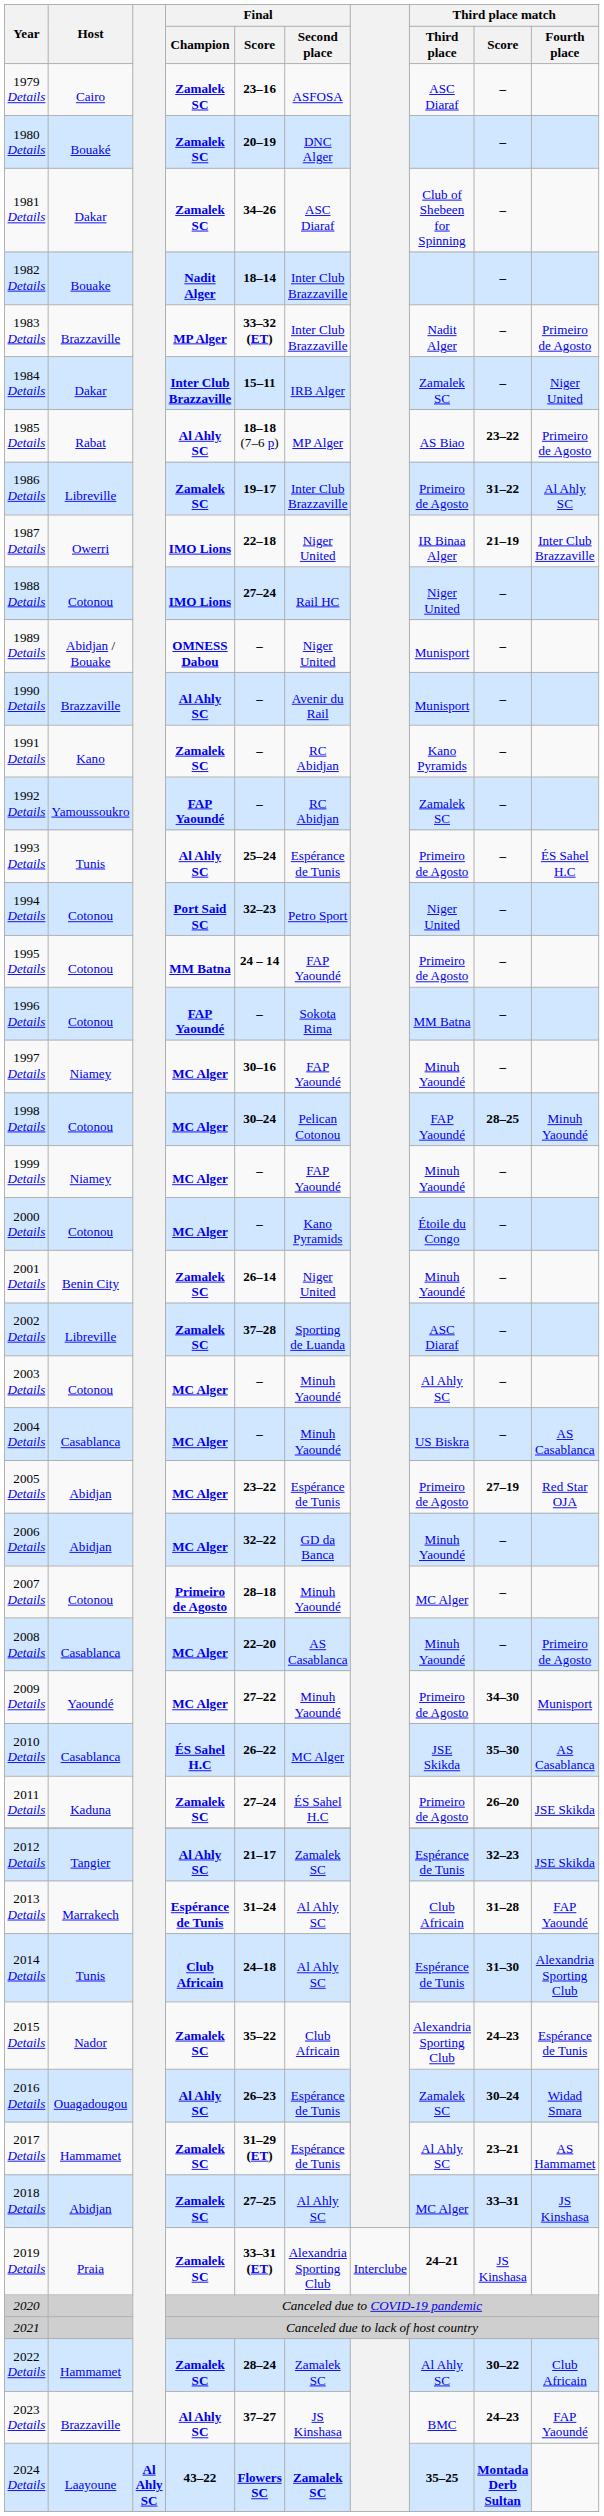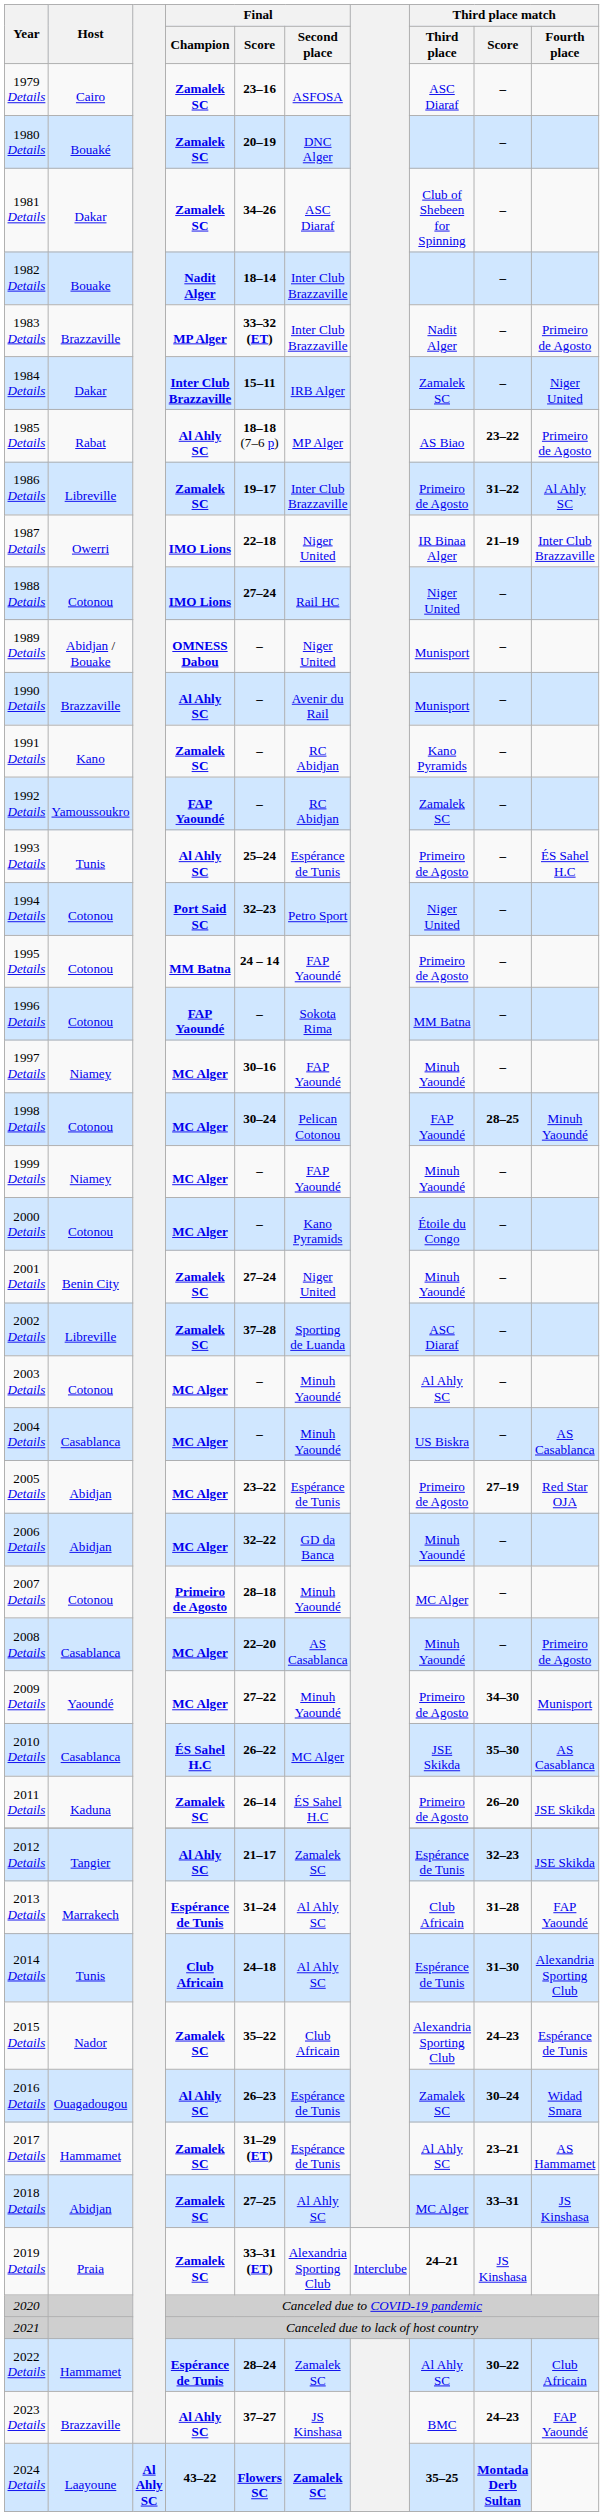 <table class="wikitable" style="font-size:90%; width: 98%; text-align: center;">
 <tr bgcolor=#C1D8FF>
 <th rowspan=2 width=5%>Year</th>
 <th rowspan=2 width=8%>Host</th>
 <th width=1% bgcolor=ffffff rowspan=48></th>
 <th colspan=3>Final</th>
 <th width=1% bgcolor=ffffff rowspan=43></th>
 <th colspan=3>Third place match</th>
 </tr>
 <tr bgcolor=#EFEFEF>
 <th width=16%>Champion</th>
 <th width=6%>Score</th>
 <th width=16%>Second place</th>
 <th width=16%>Third place</th>
 <th width=6%>Score</th>
 <th width=16%>Fourth place</th>
 </tr>
 <tr>
 <td>1979<br><em><a href='#'>Details</a></em></td>
 <td><br><a href='#'>Cairo</a></td>
 <td><br><strong><a href='#'>Zamalek SC</a></strong></td>
 <td><strong>23–16</strong></td>
 <td><br> <a href='#'>ASFOSA</a></td>
 <td><br><a href='#'>ASC Diaraf</a></td>
 <td><strong> – </strong></td>
 <td></td>
 </tr>
 <tr bgcolor=#D0E7FF>
 <td>1980<br><em><a href='#'>Details</a></em></td>
 <td><br><a href='#'>Bouaké</a></td>
 <td><br><strong><a href='#'>Zamalek SC</a></strong></td>
 <td><strong>20–19</strong></td>
 <td><br> <a href='#'>DNC Alger</a></td>
 <td></td>
 <td><strong> – </strong></td>
 <td></td>
 </tr>
 <tr>
 <td>1981<br><em><a href='#'>Details</a></em></td>
 <td><br><a href='#'>Dakar</a></td>
 <td><br><strong><a href='#'>Zamalek SC</a></strong></td>
 <td><strong>34–26 </strong></td>
 <td><br> <a href='#'>ASC Diaraf</a></td>
 <td><br><a href='#'>Club of Shebeen for Spinning</a></td>
 <td><strong> – </strong></td>
 <td></td>
 </tr>
 <tr bgcolor=#D0E7FF>
 <td>1982<br><em><a href='#'>Details</a></em></td>
 <td><br><a href='#'>Bouake</a></td>
 <td><br><strong><a href='#'>Nadit Alger</a></strong></td>
 <td><strong>18–14</strong></td>
 <td><br> <a href='#'>Inter Club Brazzaville</a></td>
 <td></td>
 <td><strong> – </strong></td>
 <td></td>
 </tr>
 <tr>
 <td>1983<br><em><a href='#'>Details</a></em></td>
 <td><br><a href='#'>Brazzaville</a></td>
 <td><br><strong><a href='#'>MP Alger</a></strong></td>
 <td><strong>33–32 (<a href='#'>ET</a>)</strong></td>
 <td><br> <a href='#'>Inter Club Brazzaville</a></td>
 <td><br><a href='#'>Nadit Alger</a></td>
 <td><strong> – </strong></td>
 <td><br><a href='#'>Primeiro de Agosto</a></td>
 </tr>
 <tr bgcolor=#D0E7FF>
 <td>1984<br><em><a href='#'>Details</a></em></td>
 <td><br><a href='#'>Dakar</a></td>
 <td><br><strong><a href='#'>Inter Club Brazzaville</a></strong></td>
 <td><strong>15–11</strong></td>
 <td><br> <a href='#'> IRB Alger</a></td>
 <td><br><a href='#'>Zamalek SC</a></td>
 <td><strong> – </strong></td>
 <td><br> <a href='#'>Niger United</a></td>
 </tr>
 <tr>
 <td>1985<br><em><a href='#'>Details</a></em></td>
 <td><br><a href='#'>Rabat</a></td>
 <td><br><strong><a href='#'>Al Ahly SC</a></strong></td>
 <td><strong>18–18</strong><br>(7–6 <a href='#'>p</a>)</td>
 <td><br> <a href='#'>MP Alger</a></td>
 <td><br><a href='#'>AS Biao</a></td>
 <td><strong>23–22</strong></td>
 <td><br><a href='#'>Primeiro de Agosto</a></td>
 </tr>
 <tr bgcolor=#D0E7FF>
 <td>1986<br><em><a href='#'>Details</a></em></td>
 <td><br><a href='#'>Libreville</a></td>
 <td><br><strong><a href='#'>Zamalek SC</a></strong></td>
 <td><strong> 19–17 </strong></td>
 <td><br> <a href='#'>Inter Club Brazzaville</a></td>
 <td><br><a href='#'>Primeiro de Agosto</a></td>
 <td><strong> 31–22</strong></td>
 <td><br><a href='#'>Al Ahly SC</a></td>
 </tr>
 <tr>
 <td>1987<br><em><a href='#'>Details</a></em></td>
 <td><br><a href='#'>Owerri</a></td>
 <td><br><strong><a href='#'>IMO Lions</a></strong></td>
 <td><strong>22–18</strong></td>
 <td><br> <a href='#'>Niger United</a></td>
 <td><br><a href='#'>IR Binaa Alger</a></td>
 <td><strong>21–19</strong></td>
 <td><br> <a href='#'>Inter Club Brazzaville</a></td>
 </tr>
 <tr bgcolor=#D0E7FF>
 <td>1988<br><em><a href='#'>Details</a></em></td>
 <td><br><a href='#'>Cotonou</a></td>
 <td><br><strong><a href='#'>IMO Lions</a></strong></td>
 <td><strong> 27–24 </strong></td>
 <td><br> <a href='#'>Rail HC</a></td>
 <td><br><a href='#'>Niger United</a></td>
 <td><strong> – </strong></td>
 <td></td>
 </tr>
 <tr>
 <td>1989<br><em><a href='#'>Details</a></em></td>
 <td><br><a href='#'>Abidjan</a> / <a href='#'>Bouake</a></td>
 <td><br><strong><a href='#'>OMNESS Dabou</a></strong></td>
 <td><strong> – </strong></td>
 <td><br> <a href='#'>Niger United</a></td>
 <td><br><a href='#'>Munisport</a></td>
 <td><strong> – </strong></td>
 <td></td>
 </tr>
 <tr bgcolor=#D0E7FF>
 <td>1990<br><em><a href='#'>Details</a></em></td>
 <td><br><a href='#'>Brazzaville</a></td>
 <td><br><strong><a href='#'>Al Ahly SC</a></strong></td>
 <td><strong> – </strong></td>
 <td><br> <a href='#'>Avenir du Rail</a></td>
 <td><br><a href='#'>Munisport</a></td>
 <td><strong> – </strong></td>
 <td></td>
 </tr>
 <tr>
 <td>1991<br><em><a href='#'>Details</a></em></td>
 <td><br><a href='#'>Kano</a></td>
 <td><br><strong><a href='#'>Zamalek SC</a></strong></td>
 <td><strong> – </strong></td>
 <td><br> <a href='#'>RC Abidjan</a></td>
 <td><br><a href='#'>Kano Pyramids</a></td>
 <td><strong> – </strong></td>
 <td></td>
 </tr>
 <tr bgcolor=#D0E7FF>
 <td>1992<br><em><a href='#'>Details</a></em></td>
 <td><br><a href='#'>Yamoussoukro</a></td>
 <td><br><strong><a href='#'>FAP Yaoundé</a></strong></td>
 <td><strong> – </strong></td>
 <td><br> <a href='#'>RC Abidjan</a></td>
 <td><br><a href='#'>Zamalek SC</a></td>
 <td><strong> – </strong></td>
 <td></td>
 </tr>
 <tr>
 <td>1993<br><em><a href='#'>Details</a></em></td>
 <td><br><a href='#'>Tunis</a></td>
 <td><br><strong><a href='#'>Al Ahly SC</a></strong></td>
 <td><strong> 25–24 </strong></td>
 <td><br><a href='#'>Espérance de Tunis</a></td>
 <td><br><a href='#'>Primeiro de Agosto</a></td>
 <td><strong> – </strong></td>
 <td><br> <a href='#'>ÉS Sahel H.C</a></td>
 </tr>
 <tr bgcolor=#D0E7FF>
 <td>1994<br><em><a href='#'>Details</a></em></td>
 <td><br><a href='#'>Cotonou</a></td>
 <td><br><strong><a href='#'>Port Said SC</a></strong></td>
 <td><strong>32–23</strong></td>
 <td><br> <a href='#'>Petro Sport</a></td>
 <td><br><a href='#'>Niger United</a></td>
 <td><strong> – </strong></td>
 <td></td>
 </tr>
 <tr>
 <td>1995<br><em><a href='#'>Details</a></em></td>
 <td><br><a href='#'>Cotonou</a></td>
 <td><br><strong><a href='#'>MM Batna</a></strong></td>
 <td><strong>24 – 14</strong></td>
 <td><br> <a href='#'>FAP Yaoundé</a></td>
 <td><br><a href='#'>Primeiro de Agosto</a></td>
 <td><strong> – </strong></td>
 <td></td>
 </tr>
 <tr bgcolor=#D0E7FF>
 <td>1996<br><em><a href='#'>Details</a></em></td>
 <td><br><a href='#'>Cotonou</a></td>
 <td><br><strong><a href='#'>FAP Yaoundé</a></strong></td>
 <td><strong> – </strong></td>
 <td><br> <a href='#'>Sokota Rima</a></td>
 <td><br><a href='#'>MM Batna</a></td>
 <td><strong> – </strong></td>
 <td></td>
 </tr>
 <tr>
 <td>1997<br><em><a href='#'>Details</a></em></td>
 <td><br><a href='#'>Niamey</a></td>
 <td><br><strong><a href='#'>MC Alger</a></strong></td>
 <td><strong> 30–16 </strong></td>
 <td><br> <a href='#'>FAP Yaoundé</a></td>
 <td><br><a href='#'>Minuh Yaoundé</a></td>
 <td><strong> – </strong></td>
 <td></td>
 </tr>
 <tr bgcolor=#D0E7FF>
 <td>1998<br><em><a href='#'>Details</a></em></td>
 <td><br><a href='#'>Cotonou</a></td>
 <td><br><strong><a href='#'>MC Alger</a></strong></td>
 <td><strong> 30–24 </strong></td>
 <td><br> <a href='#'>Pelican Cotonou</a></td>
 <td><br><a href='#'>FAP Yaoundé</a></td>
 <td><strong> 28–25 </strong></td>
 <td><br><a href='#'>Minuh Yaoundé</a></td>
 </tr>
 <tr>
 <td>1999<br><em><a href='#'>Details</a></em></td>
 <td><br><a href='#'>Niamey</a></td>
 <td><br><strong><a href='#'>MC Alger</a></strong></td>
 <td><strong> – </strong></td>
 <td><br> <a href='#'>FAP Yaoundé</a></td>
 <td><br><a href='#'>Minuh Yaoundé</a></td>
 <td><strong> – </strong></td>
 <td></td>
 </tr>
 <tr bgcolor=#D0E7FF>
 <td>2000<br><em><a href='#'>Details</a></em></td>
 <td><br><a href='#'>Cotonou</a></td>
 <td><br><strong><a href='#'>MC Alger</a></strong></td>
 <td><strong> – </strong></td>
 <td><br> <a href='#'>Kano Pyramids</a></td>
 <td><br><a href='#'>Étoile du Congo</a></td>
 <td><strong> – </strong></td>
 <td></td>
 </tr>
 <tr>
 <td>2001<br><em><a href='#'>Details</a></em></td>
 <td><br><a href='#'>Benin City</a></td>
 <td><br><strong><a href='#'>Zamalek SC</a></strong></td>
-<td><strong>26–14 </strong></td>
+<td><strong>27–24</strong></td>
 <td><br> <a href='#'>Niger United</a></td>
 <td><br><a href='#'>Minuh Yaoundé</a></td>
 <td><strong> – </strong></td>
 <td></td>
 </tr>
 <tr bgcolor=#D0E7FF>
 <td>2002<br><em><a href='#'>Details</a></em></td>
 <td><br><a href='#'>Libreville</a></td>
 <td><br><strong><a href='#'>Zamalek SC</a></strong></td>
 <td><strong>37–28</strong></td>
 <td><br> <a href='#'>Sporting de Luanda</a></td>
 <td><br><a href='#'>ASC Diaraf</a></td>
 <td><strong> – </strong></td>
 <td></td>
 </tr>
 <tr>
 <td>2003<br><em><a href='#'>Details</a></em></td>
 <td><br><a href='#'>Cotonou</a></td>
 <td><br><strong><a href='#'>MC Alger</a></strong></td>
 <td><strong> – </strong></td>
 <td><br> <a href='#'>Minuh Yaoundé</a></td>
 <td><br><a href='#'>Al Ahly SC</a></td>
 <td><strong> – </strong></td>
 <td></td>
 </tr>
 <tr bgcolor=#D0E7FF>
 <td>2004<br><em><a href='#'>Details</a></em></td>
 <td><br><a href='#'>Casablanca</a></td>
 <td><br><strong><a href='#'>MC Alger</a></strong></td>
 <td><strong> – </strong></td>
 <td><br> <a href='#'>Minuh Yaoundé</a></td>
 <td><br><a href='#'>US Biskra</a></td>
 <td><strong> – </strong></td>
 <td><br> <a href='#'>AS Casablanca</a></td>
 </tr>
 <tr>
 <td>2005<br><em><a href='#'>Details</a></em></td>
 <td><br><a href='#'>Abidjan</a></td>
 <td><br><strong><a href='#'>MC Alger</a></strong></td>
 <td><strong>23–22</strong></td>
 <td><br><a href='#'>Espérance de Tunis</a></td>
 <td><br><a href='#'>Primeiro de Agosto</a></td>
 <td><strong>27–19</strong></td>
 <td><br><a href='#'>Red Star OJA</a></td>
 </tr>
 <tr bgcolor=#D0E7FF>
 <td>2006<br><em><a href='#'>Details</a></em></td>
 <td><br><a href='#'>Abidjan</a></td>
 <td><br><strong><a href='#'>MC Alger</a></strong></td>
 <td><strong>32–22</strong></td>
 <td><br> <a href='#'>GD da Banca</a></td>
 <td><br><a href='#'>Minuh Yaoundé</a></td>
 <td><strong> – </strong></td>
 <td></td>
 </tr>
 <tr>
 <td>2007<br><em><a href='#'>Details</a></em></td>
 <td><br><a href='#'>Cotonou</a></td>
 <td><br><strong><a href='#'>Primeiro de Agosto</a></strong></td>
 <td><strong>28–18</strong></td>
 <td><br> <a href='#'>Minuh Yaoundé</a></td>
 <td><br><a href='#'>MC Alger</a></td>
 <td><strong> – </strong></td>
 <td></td>
 </tr>
 <tr bgcolor=#D0E7FF>
 <td>2008<br><em><a href='#'>Details</a></em></td>
 <td><br><a href='#'>Casablanca</a></td>
 <td><br><strong><a href='#'>MC Alger</a></strong></td>
 <td><strong> 22–20 </strong></td>
 <td><br> <a href='#'>AS Casablanca</a></td>
 <td><br><a href='#'>Minuh Yaoundé</a></td>
 <td><strong> – </strong></td>
 <td><br> <a href='#'>Primeiro de Agosto</a></td>
 </tr>
 <tr>
 <td>2009<br><em><a href='#'>Details</a></em></td>
 <td><br><a href='#'>Yaoundé</a></td>
 <td><br><strong><a href='#'>MC Alger</a></strong></td>
 <td><strong>27–22</strong></td>
 <td><br> <a href='#'>Minuh Yaoundé</a></td>
 <td><br><a href='#'>Primeiro de Agosto</a></td>
 <td><strong>34–30</strong></td>
 <td><br> <a href='#'>Munisport</a></td>
 </tr>
 <tr bgcolor=#D0E7FF>
 <td>2010<br><em><a href='#'>Details</a></em></td>
 <td><br><a href='#'>Casablanca</a></td>
 <td><br><strong><a href='#'>ÉS Sahel H.C</a></strong></td>
 <td><strong>26–22</strong></td>
 <td><br> <a href='#'>MC Alger</a></td>
 <td><br><a href='#'>JSE Skikda</a></td>
 <td><strong>35–30</strong></td>
 <td><br> <a href='#'>AS Casablanca</a></td>
 </tr>
 <tr>
 <td>2011<br><em><a href='#'>Details</a></em></td>
 <td><br><a href='#'>Kaduna</a></td>
 <td><br><strong><a href='#'>Zamalek SC</a></strong></td>
-<td><strong>27–24</strong></td>
+<td><strong>26–14 </strong></td>
 <td><br> <a href='#'>ÉS Sahel H.C</a></td>
 <td><br><a href='#'>Primeiro de Agosto</a></td>
 <td><strong>26–20</strong></td>
 <td><br> <a href='#'>JSE Skikda</a></td>
 </tr>
 <tr>
 </tr>
 <tr bgcolor=#D0E7FF>
 <td>2012<br><em><a href='#'>Details</a></em></td>
 <td><br><a href='#'>Tangier</a></td>
 <td><br><strong><a href='#'>Al Ahly SC</a></strong></td>
 <td><strong> 21–17 </strong></td>
 <td><br><a href='#'>Zamalek SC</a></td>
 <td><br><a href='#'>Espérance de Tunis</a></td>
 <td><strong>32–23</strong></td>
 <td><br> <a href='#'>JSE Skikda</a></td>
 </tr>
 <tr>
 <td>2013<br><em><a href='#'>Details</a></em></td>
 <td><br><a href='#'>Marrakech</a></td>
 <td><br><strong><a href='#'>Espérance de Tunis</a></strong></td>
 <td><strong>31–24</strong></td>
 <td><br><a href='#'>Al Ahly SC</a></td>
 <td><br> <a href='#'>Club Africain</a></td>
 <td><strong>31–28</strong></td>
 <td><br><a href='#'>FAP Yaoundé</a></td>
 </tr>
 <tr bgcolor=#D0E7FF>
 <td>2014<br><em><a href='#'>Details</a></em></td>
 <td><br><a href='#'>Tunis</a></td>
 <td><br><strong><a href='#'>Club Africain</a></strong></td>
 <td><strong> 24–18 </strong></td>
 <td><br><a href='#'>Al Ahly SC</a></td>
 <td><br><a href='#'>Espérance de Tunis</a></td>
 <td><strong>31–30</strong></td>
 <td><br> <a href='#'>Alexandria Sporting Club</a></td>
 </tr>
 <tr>
 <td>2015<br><em><a href='#'>Details</a></em></td>
 <td><br><a href='#'>Nador</a></td>
 <td><br><strong><a href='#'>Zamalek SC</a></strong></td>
 <td><strong>35–22</strong></td>
 <td><br><a href='#'>Club Africain</a></td>
 <td><br> <a href='#'>Alexandria Sporting Club</a></td>
 <td><strong>24–23</strong></td>
 <td><br><a href='#'>Espérance de Tunis</a></td>
 </tr>
 <tr bgcolor=#D0E7FF>
 <td>2016<br><em><a href='#'>Details</a></em></td>
 <td><br><a href='#'>Ouagadougou</a></td>
 <td><br><strong><a href='#'>Al Ahly SC</a></strong></td>
 <td><strong>26–23</strong></td>
 <td><br><a href='#'>Espérance de Tunis</a></td>
 <td><br><a href='#'>Zamalek SC</a></td>
 <td><strong>30–24</strong></td>
 <td><br> <a href='#'>Widad Smara</a></td>
 </tr>
 <tr>
 <td>2017<br><em><a href='#'>Details</a></em></td>
 <td><br><a href='#'>Hammamet</a></td>
 <td><br><strong><a href='#'>Zamalek SC</a></strong></td>
 <td><strong>31–29 (<a href='#'>ET</a>)</strong></td>
 <td><br><a href='#'>Espérance de Tunis</a></td>
 <td><br><a href='#'>Al Ahly SC</a></td>
 <td><strong>23–21</strong></td>
 <td><br><a href='#'>AS Hammamet</a></td>
 </tr>
 <tr bgcolor=#D0E7FF>
 <td>2018<br><em><a href='#'>Details</a></em></td>
 <td><br><a href='#'>Abidjan</a></td>
 <td><br><strong><a href='#'>Zamalek SC</a></strong></td>
 <td><strong>27–25</strong></td>
 <td><br><a href='#'>Al Ahly SC</a></td>
 <td><br><a href='#'>MC Alger</a></td>
 <td><strong>33–31</strong></td>
 <td><br> <a href='#'>JS Kinshasa</a></td>
 </tr>
 <tr>
 <td>2019<br><em><a href='#'>Details</a></em></td>
 <td><br><a href='#'>Praia</a></td>
 <td><br><strong><a href='#'>Zamalek SC</a></strong></td>
 <td><strong>33–31 (<a href='#'>ET</a>)</strong></td>
 <td><br> <a href='#'>Alexandria Sporting Club</a></td>
 <td><br> <a href='#'>Interclube</a></td>
 <td><strong>24–21</strong></td>
 <td><br> <a href='#'>JS Kinshasa</a></td>
 </tr>
 <tr bgcolor=#cfcfcf>
 <td><em>2020</em></td>
 <td></td>
 <td colspan=9><em>Canceled due to <a href='#'>COVID-19 pandemic</a></em></td>
 </tr>
 <tr bgcolor=#cfcfcf>
 <td><em>2021</em></td>
 <td></td>
 <td colspan=9><em>Canceled due to lack of host country</em></td>
 </tr>
 <tr bgcolor=#D0E7FF>
 <td>2022<br><em><a href='#'>Details</a></em></td>
 <td><br><a href='#'>Hammamet</a></td>
-<td><br><strong><a href='#'>Zamalek SC</a></strong></td>
+<td><br><strong><a href='#'>Espérance de Tunis</a></strong></td>
 <td><strong>28–24</strong></td>
 <td><br><a href='#'>Zamalek SC</a></td>
 <th width=1% bgcolor=ffffff rowspan=3></th>
 <td><br><a href='#'>Al Ahly SC</a></td>
 <td><strong>30–22</strong></td>
 <td><br><a href='#'>Club Africain</a></td>
 </tr>
 <tr>
 <td>2023<br><em><a href='#'>Details</a></em></td>
 <td><br><a href='#'>Brazzaville</a></td>
 <td><strong><br><a href='#'>Al Ahly SC</a></strong></td>
 <td><strong>37–27</strong></td>
 <td><br> <a href='#'>JS Kinshasa</a></td>
 <td><br> <a href='#'>BMC</a></td>
 <td><strong>24–23</strong></td>
 <td><br><a href='#'>FAP Yaoundé</a></td>
 </tr>
 <tr bgcolor=#D0E7FF>
 <td>2024<br><em><a href='#'>Details</a></em></td>
 <td><br><a href='#'>Laayoune</a></td>
 <td><strong><br><a href='#'>Al Ahly SC</a></strong></td>
 <td><strong>43–22</strong></td>
 <td><strong><br><a href='#'>Flowers SC</a></strong></td>
 <td><strong><br><a href='#'>Zamalek SC</a></strong></td>
 <td><strong>35–25</strong></td>
 <td><strong><br><a href='#'>Montada Derb Sultan</a></strong></td>
 </tr>
 </table>
